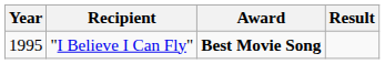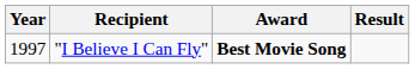 <table class="wikitable">
 <tr>
 <th>Year</th>
 <th>Recipient</th>
 <th>Award</th>
 <th>Result</th>
 </tr>
 <tr>
-<td>1995</td>
+<td>1997</td>
 <td>"<a href='#'>I Believe I Can Fly</a>"</td>
 <td><strong>Best Movie Song</strong></td>
 <td></td>
 </tr>
 </table>
